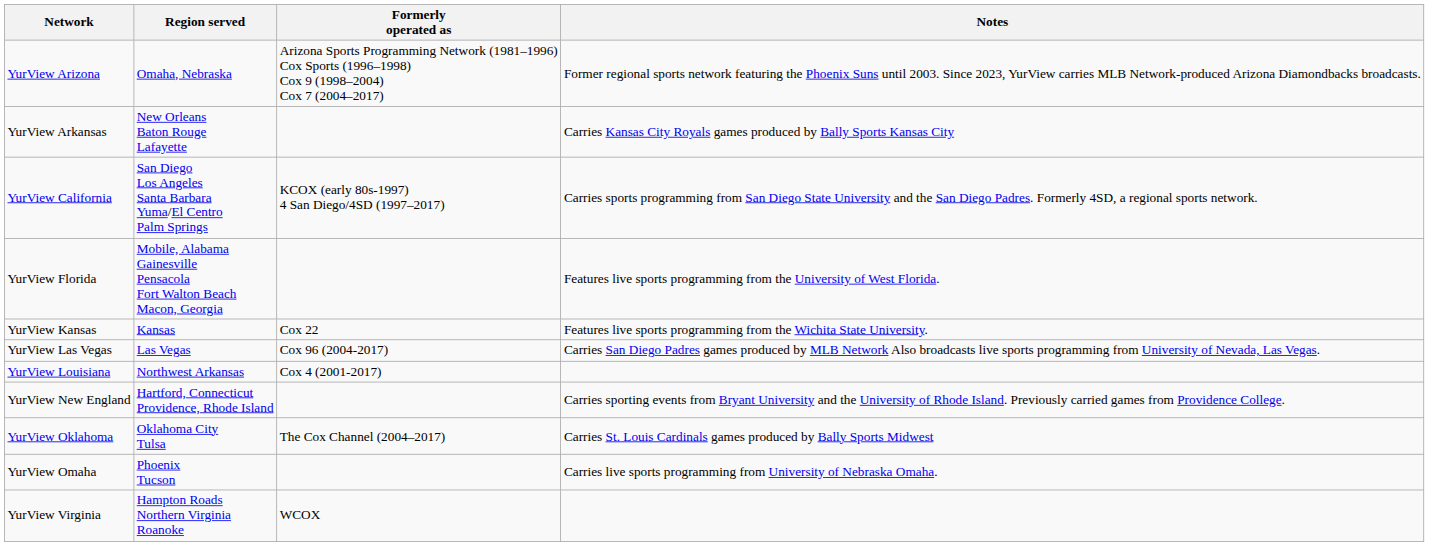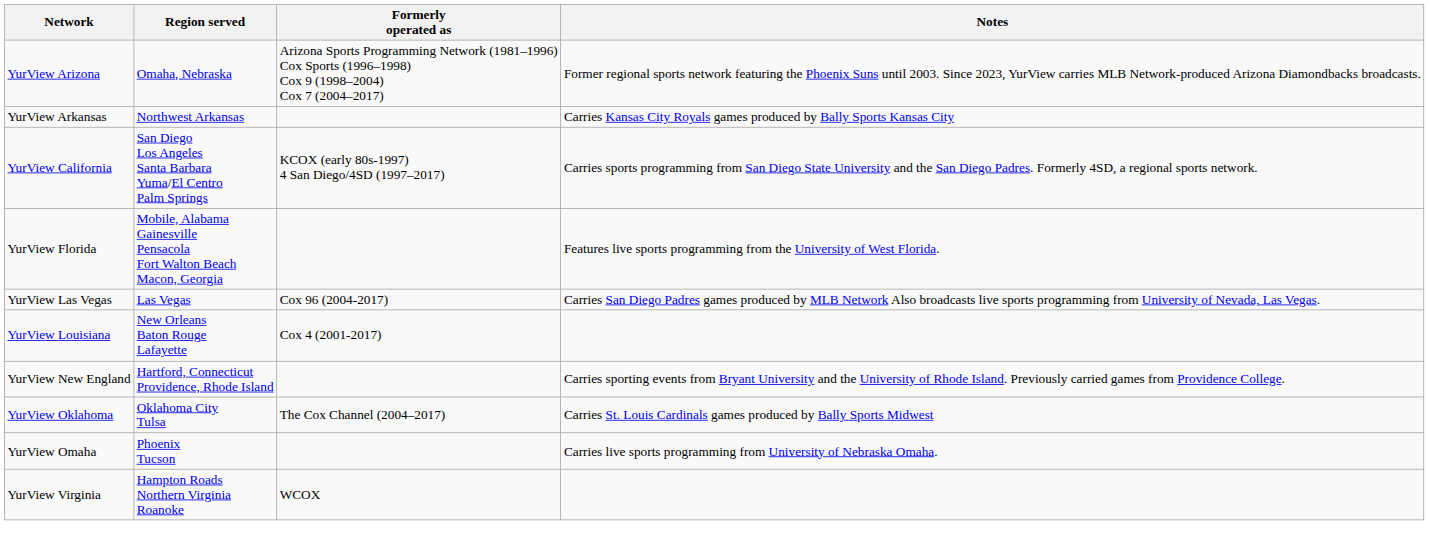 <table class="wikitable">
 <tr style="text-align:center;">
 <th><strong>Network</strong></th>
 <th><strong>Region served</strong></th>
 <th><strong>Formerly<br>operated as</strong></th>
 <th><strong>Notes</strong></th>
 </tr>
 <tr>
 <td><a href='#'>YurView Arizona</a></td>
 <td><a href='#'>Omaha, Nebraska</a></td>
 <td>Arizona Sports Programming Network (1981–1996)<br>Cox Sports (1996–1998)<br>Cox 9 (1998–2004)<br>Cox 7 (2004–2017)</td>
 <td>Former regional sports network featuring the <a href='#'>Phoenix Suns</a> until 2003. Since 2023, YurView carries MLB Network-produced Arizona Diamondbacks broadcasts.</td>
 </tr>
 <tr>
 <td>YurView Arkansas</td>
-<td><a href='#'>New Orleans</a><br><a href='#'>Baton Rouge</a><br><a href='#'>Lafayette</a></td>
+<td><a href='#'>Northwest Arkansas</a></td>
 <td></td>
 <td>Carries <a href='#'>Kansas City Royals</a> games produced by <a href='#'>Bally Sports Kansas City</a></td>
 </tr>
 <tr>
 <td><a href='#'>YurView California</a></td>
 <td><a href='#'>San Diego</a><br><a href='#'>Los Angeles</a><br><a href='#'>Santa Barbara</a><br><a href='#'>Yuma</a>/<a href='#'>El Centro</a><br><a href='#'>Palm Springs</a></td>
 <td>KCOX (early 80s-1997)<br>4 San Diego/4SD (1997–2017)</td>
 <td>Carries sports programming from <a href='#'>San Diego State University</a> and the <a href='#'>San Diego Padres</a>. Formerly 4SD, a regional sports network.</td>
 </tr>
 <tr>
 <td>YurView Florida</td>
 <td><a href='#'>Mobile, Alabama</a><br><a href='#'>Gainesville</a><br><a href='#'>Pensacola</a><br><a href='#'>Fort Walton Beach</a><br><a href='#'>Macon, Georgia</a></td>
 <td></td>
 <td>Features live sports programming from the <a href='#'>University of West Florida</a>.</td>
 </tr>
 <tr>
-<td>YurView Kansas</td>
-<td><a href='#'>Kansas</a></td>
-<td>Cox 22</td>
-<td>Features live sports programming from the <a href='#'>Wichita State University</a>.</td>
-</tr>
-<tr>
 <td>YurView Las Vegas</td>
 <td><a href='#'>Las Vegas</a></td>
 <td>Cox 96 (2004-2017)</td>
 <td>Carries <a href='#'>San Diego Padres</a> games produced by <a href='#'>MLB Network</a> Also broadcasts live sports programming from <a href='#'>University of Nevada, Las Vegas</a>.</td>
 </tr>
 <tr>
 <td><a href='#'>YurView Louisiana</a></td>
-<td><a href='#'>Northwest Arkansas</a></td>
+<td><a href='#'>New Orleans</a><br><a href='#'>Baton Rouge</a><br><a href='#'>Lafayette</a></td>
 <td>Cox 4 (2001-2017)</td>
 <td></td>
 </tr>
 <tr>
 <td>YurView New England</td>
 <td><a href='#'>Hartford, Connecticut</a><br><a href='#'>Providence, Rhode Island</a></td>
 <td></td>
 <td>Carries sporting events from <a href='#'>Bryant University</a> and the <a href='#'>University of Rhode Island</a>. Previously carried games from <a href='#'>Providence College</a>.</td>
 </tr>
 <tr>
 <td><a href='#'>YurView Oklahoma</a></td>
 <td><a href='#'>Oklahoma City</a><br><a href='#'>Tulsa</a></td>
 <td>The Cox Channel (2004–2017)</td>
 <td>Carries <a href='#'>St. Louis Cardinals</a> games produced by <a href='#'>Bally Sports Midwest</a></td>
 </tr>
 <tr>
 <td>YurView Omaha</td>
 <td><a href='#'>Phoenix</a><br><a href='#'>Tucson</a></td>
 <td></td>
 <td>Carries live sports programming from <a href='#'>University of Nebraska Omaha</a>.</td>
 </tr>
 <tr>
 <td>YurView Virginia</td>
 <td><a href='#'>Hampton Roads</a><br><a href='#'>Northern Virginia</a><br><a href='#'>Roanoke</a></td>
 <td>WCOX</td>
 <td></td>
 </tr>
 </table>
